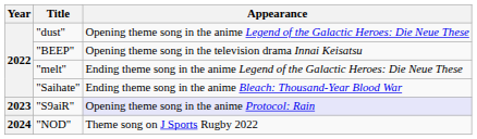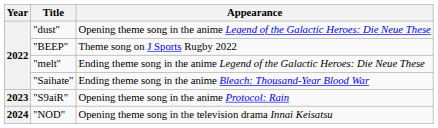 <table class="wikitable plainrowheaders">
 <tr>
 <th scope="col">Year</th>
 <th scope="col">Title</th>
 <th scope="col">Appearance</th>
 </tr>
 <tr>
 <th rowspan="4">2022</th>
 <td scope="row">"dust"</td>
 <td>Opening theme song in the anime <em><a href='#'>Legend of the Galactic Heroes: Die Neue These</a></em></td>
 </tr>
 <tr>
 <td scope="row">"BEEP"</td>
-<td>Opening theme song in the television drama <em>Innai Keisatsu</em></td>
+<td>Theme song on <a href='#'>J Sports</a> Rugby 2022</td>
 </tr>
 <tr>
 <td scope="row">"melt"</td>
 <td>Ending theme song in the anime <em>Legend of the Galactic Heroes: Die Neue These</em></td>
 </tr>
 <tr>
 <td scope="row">"Saihate"</td>
 <td>Ending theme song in the anime <em><a href='#'>Bleach: Thousand-Year Blood War</a></em></td>
 </tr>
 <tr>
 <th>2023</th>
 <td scope="row">"S9aiR"</td>
-<td style="background: lavender;">Opening theme song in the anime <em><a href='#'>Protocol: Rain</a></em></td>
+<td>Opening theme song in the anime <em><a href='#'>Protocol: Rain</a></em></td>
 </tr>
 <tr>
 <th>2024</th>
 <td scope="row">"NOD"</td>
-<td>Theme song on <a href='#'>J Sports</a> Rugby 2022</td>
+<td>Opening theme song in the television drama <em>Innai Keisatsu</em></td>
 </tr>
 </table>
